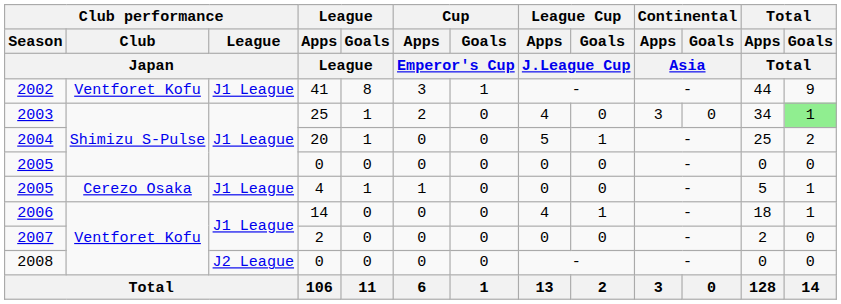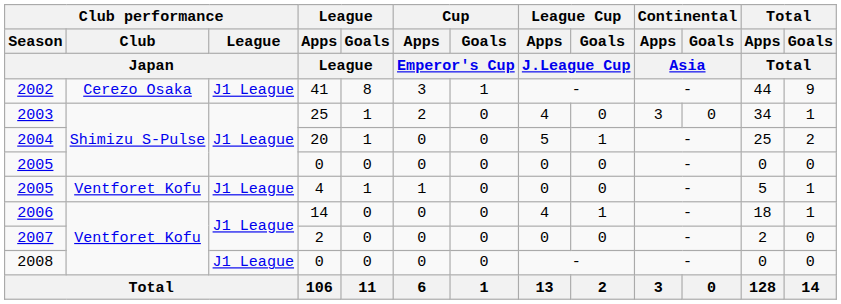 <table class="wikitable" style="text-align:center;">
 <tr>
 <th colspan=3>Club performance</th>
 <th colspan=2>League</th>
 <th colspan=2>Cup</th>
 <th colspan=2>League Cup</th>
 <th colspan=2>Continental</th>
 <th colspan=2>Total</th>
 </tr>
 <tr>
 <th>Season</th>
 <th>Club</th>
 <th>League</th>
 <th>Apps</th>
 <th>Goals</th>
 <th>Apps</th>
 <th>Goals</th>
 <th>Apps</th>
 <th>Goals</th>
 <th>Apps</th>
 <th>Goals</th>
 <th>Apps</th>
 <th>Goals</th>
 </tr>
 <tr>
 <th colspan=3>Japan</th>
 <th colspan=2>League</th>
 <th colspan=2><a href='#'>Emperor's Cup</a></th>
 <th colspan=2><a href='#'>J.League Cup</a></th>
 <th colspan=2><a href='#'>Asia</a></th>
 <th colspan=2>Total</th>
 </tr>
 <tr>
 <td><a href='#'>2002</a></td>
-<td><a href='#'>Ventforet Kofu</a></td>
+<td><a href='#'>Cerezo Osaka</a></td>
 <td><a href='#'>J1 League</a></td>
 <td>41</td>
 <td>8</td>
 <td>3</td>
 <td>1</td>
 <td colspan="2">-</td>
 <td colspan="2">-</td>
 <td>44</td>
 <td>9</td>
 </tr>
 <tr>
 <td><a href='#'>2003</a></td>
 <td rowspan="3"><a href='#'>Shimizu S-Pulse</a></td>
 <td rowspan="3"><a href='#'>J1 League</a></td>
 <td>25</td>
 <td>1</td>
 <td>2</td>
 <td>0</td>
 <td>4</td>
 <td>0</td>
 <td>3</td>
 <td>0</td>
 <td>34</td>
-<td style="background: lightgreen;">1</td>
+<td>1</td>
 </tr>
 <tr>
 <td><a href='#'>2004</a></td>
 <td>20</td>
 <td>1</td>
 <td>0</td>
 <td>0</td>
 <td>5</td>
 <td>1</td>
 <td colspan="2">-</td>
 <td>25</td>
 <td>2</td>
 </tr>
 <tr>
 <td><a href='#'>2005</a></td>
 <td>0</td>
 <td>0</td>
 <td>0</td>
 <td>0</td>
 <td>0</td>
 <td>0</td>
 <td colspan="2">-</td>
 <td>0</td>
 <td>0</td>
 </tr>
 <tr>
 <td><a href='#'>2005</a></td>
-<td><a href='#'>Cerezo Osaka</a></td>
+<td><a href='#'>Ventforet Kofu</a></td>
 <td><a href='#'>J1 League</a></td>
 <td>4</td>
 <td>1</td>
 <td>1</td>
 <td>0</td>
 <td>0</td>
 <td>0</td>
 <td colspan="2">-</td>
 <td>5</td>
 <td>1</td>
 </tr>
 <tr>
 <td><a href='#'>2006</a></td>
 <td rowspan="3"><a href='#'>Ventforet Kofu</a></td>
 <td rowspan="2"><a href='#'>J1 League</a></td>
 <td>14</td>
 <td>0</td>
 <td>0</td>
 <td>0</td>
 <td>4</td>
 <td>1</td>
 <td colspan="2">-</td>
 <td>18</td>
 <td>1</td>
 </tr>
 <tr>
 <td><a href='#'>2007</a></td>
 <td>2</td>
 <td>0</td>
 <td>0</td>
 <td>0</td>
 <td>0</td>
 <td>0</td>
 <td colspan="2">-</td>
 <td>2</td>
 <td>0</td>
 </tr>
 <tr>
 <td>2008</td>
-<td><a href='#'>J2 League</a></td>
+<td><a href='#'>J1 League</a></td>
 <td>0</td>
 <td>0</td>
 <td>0</td>
 <td>0</td>
 <td colspan="2">-</td>
 <td colspan="2">-</td>
 <td>0</td>
 <td>0</td>
 </tr>
 <tr>
 <th colspan=3>Total</th>
 <th>106</th>
 <th>11</th>
 <th>6</th>
 <th>1</th>
 <th>13</th>
 <th>2</th>
 <th>3</th>
 <th>0</th>
 <th>128</th>
 <th>14</th>
 </tr>
 </table>
